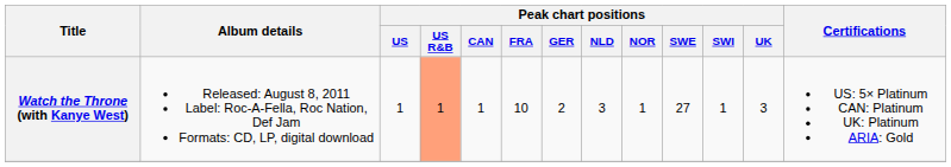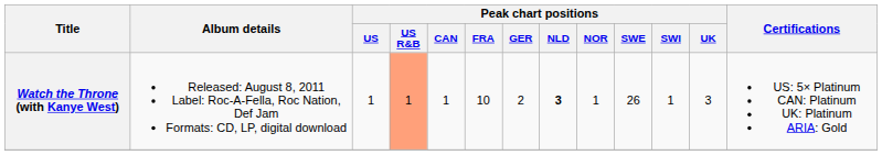 <table class="wikitable plainrowheaders" style="text-align:center;">
 <tr>
 <th scope="col" rowspan="2" style="width:10em;">Title</th>
 <th scope="col" rowspan="2" style="width:18em;">Album details</th>
 <th scope="col" colspan="10">Peak chart positions</th>
 <th scope="col" rowspan="2" style="width:12em;"><a href='#'>Certifications</a></th>
 </tr>
 <tr>
 <th scope="col" style="width:3em;font-size:90%;"><a href='#'>US</a><br></th>
 <th scope="col" style="width:3em;font-size:90%;"><a href='#'>US R&B</a><br></th>
 <th scope="col" style="width:3em;font-size:90%;"><a href='#'>CAN</a><br></th>
 <th scope="col" style="width:3em;font-size:90%;"><a href='#'>FRA</a><br></th>
 <th scope="col" style="width:3em;font-size:90%;"><a href='#'>GER</a><br></th>
 <th scope="col" style="width:3em;font-size:90%;"><a href='#'>NLD</a><br></th>
 <th scope="col" style="width:3em;font-size:90%;"><a href='#'>NOR</a><br></th>
 <th scope="col" style="width:3em;font-size:90%;"><a href='#'>SWE</a><br></th>
 <th scope="col" style="width:3em;font-size:90%;"><a href='#'>SWI</a><br></th>
 <th scope="col" style="width:3em;font-size:90%;"><a href='#'>UK</a><br></th>
 </tr>
 <tr>
 <th scope="row"><em><a href='#'>Watch the Throne</a></em><br><span>(with <a href='#'>Kanye West</a>)</span></th>
 <td><br><ul><li>Released: August 8, 2011</li><li>Label: Roc-A-Fella, Roc Nation, Def Jam</li><li>Formats: CD, LP, digital download</li></ul></td>
 <td>1</td>
 <td style="background: lightsalmon;">1</td>
 <td>1</td>
 <td>10</td>
 <td>2</td>
-<td>3</td>
+<td><strong>3</strong></td>
 <td>1</td>
-<td>27</td>
+<td>26</td>
 <td>1</td>
 <td>3</td>
 <td><br><ul><li>US: 5× Platinum</li><li>CAN: Platinum</li><li>UK: Platinum</li><li><a href='#'>ARIA</a>: Gold</li></ul></td>
 </tr>
 <tr>
 </tr>
 </table>
